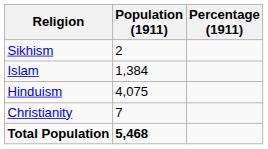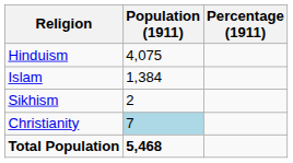 <table class="wikitable sortable">
 <tr>
 <th>Religion</th>
 <th>Population<br>(1911)</th>
 <th>Percentage<br>(1911)</th>
 </tr>
 <tr>
-<td><a href='#'>Sikhism</a> </td>
-<td>2</td>
+<td><a href='#'>Hinduism</a> </td>
+<td>4,075</td>
 <td></td>
 </tr>
 <tr>
 <td><a href='#'>Islam</a> </td>
 <td>1,384</td>
 <td></td>
 </tr>
 <tr>
-<td><a href='#'>Hinduism</a> </td>
-<td>4,075</td>
+<td><a href='#'>Sikhism</a> </td>
+<td>2</td>
 <td></td>
 </tr>
 <tr>
 <td><a href='#'>Christianity</a> </td>
-<td>7</td>
+<td style="background: lightblue;">7</td>
 <td></td>
 </tr>
 <tr>
 <td><strong>Total Population</strong></td>
 <td><strong>5,468</strong></td>
 <td><strong></strong></td>
 </tr>
 </table>
